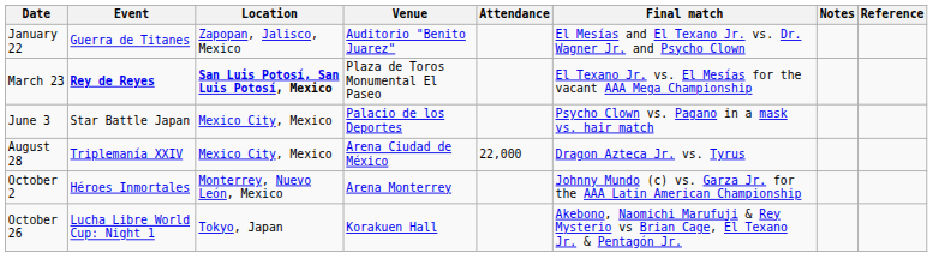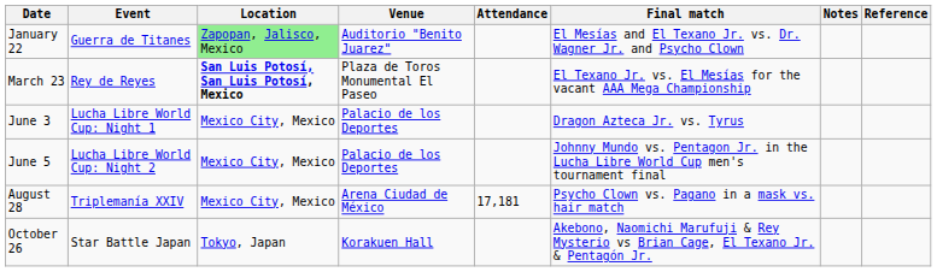 <table class="wikitable" style="font-size:85%;">
 <tr>
 <th>Date</th>
 <th>Event</th>
 <th>Location</th>
 <th>Venue</th>
 <th>Attendance</th>
 <th>Final match</th>
 <th>Notes</th>
 <th>Reference</th>
 </tr>
 <tr>
 <td>January 22</td>
 <td><a href='#'>Guerra de Titanes</a></td>
-<td><a href='#'>Zapopan</a>, <a href='#'>Jalisco</a>, Mexico</td>
+<td style="background: lightgreen;"><a href='#'>Zapopan</a>, <a href='#'>Jalisco</a>, Mexico</td>
 <td><a href='#'>Auditorio "Benito Juarez"</a></td>
 <td></td>
 <td><a href='#'>El Mesías</a> and <a href='#'>El Texano Jr.</a> vs. <a href='#'>Dr. Wagner Jr.</a> and <a href='#'>Psycho Clown</a></td>
 <td></td>
 <td></td>
 </tr>
 <tr>
 <td>March 23</td>
-<td><strong><a href='#'>Rey de Reyes</a></strong></td>
+<td><a href='#'>Rey de Reyes</a></td>
 <td><strong><a href='#'>San Luis Potosí, San Luis Potosí</a>, Mexico</strong></td>
 <td>Plaza de Toros Monumental El Paseo</td>
 <td></td>
 <td><a href='#'>El Texano Jr.</a> vs. <a href='#'>El Mesías</a> for the vacant <a href='#'>AAA Mega Championship</a></td>
 <td></td>
 <td></td>
 </tr>
 <tr>
 <td>June 3</td>
-<td>Star Battle Japan</td>
+<td><a href='#'>Lucha Libre World Cup: Night 1</a></td>
 <td><a href='#'>Mexico City</a>, Mexico</td>
 <td><a href='#'>Palacio de los Deportes</a></td>
 <td></td>
-<td><a href='#'>Psycho Clown</a> vs. <a href='#'>Pagano</a> in a <a href='#'>mask vs. hair match</a></td>
+<td><a href='#'>Dragon Azteca Jr.</a> vs. <a href='#'>Tyrus</a></td>
+<td></td>
+<td></td>
+</tr>
+<tr>
+<td>June 5</td>
+<td><a href='#'>Lucha Libre World Cup: Night 2</a></td>
+<td><a href='#'>Mexico City</a>, Mexico</td>
+<td><a href='#'>Palacio de los Deportes</a></td>
+<td></td>
+<td><a href='#'>Johnny Mundo</a> vs. <a href='#'>Pentagon Jr.</a> in the <a href='#'>Lucha Libre World Cup</a> men's tournament final</td>
 <td></td>
 <td></td>
 </tr>
 <tr>
 <td>August 28</td>
 <td><a href='#'>Triplemanía XXIV</a></td>
 <td><a href='#'>Mexico City</a>, Mexico</td>
 <td><a href='#'>Arena Ciudad de México</a></td>
-<td>22,000</td>
-<td><a href='#'>Dragon Azteca Jr.</a> vs. <a href='#'>Tyrus</a></td>
-<td></td>
-<td></td>
-</tr>
-<tr>
-<td>October 2</td>
-<td><a href='#'>Héroes Inmortales</a></td>
-<td><a href='#'>Monterrey</a>, <a href='#'>Nuevo León</a>, Mexico</td>
-<td><a href='#'>Arena Monterrey</a></td>
-<td></td>
-<td><a href='#'>Johnny Mundo</a> (c) vs. <a href='#'>Garza Jr.</a> for the <a href='#'>AAA Latin American Championship</a></td>
+<td>17,181</td>
+<td><a href='#'>Psycho Clown</a> vs. <a href='#'>Pagano</a> in a <a href='#'>mask vs. hair match</a></td>
 <td></td>
 <td></td>
 </tr>
 <tr>
 <td>October 26</td>
-<td><a href='#'>Lucha Libre World Cup: Night 1</a></td>
+<td>Star Battle Japan</td>
 <td><a href='#'>Tokyo</a>, Japan</td>
 <td><a href='#'>Korakuen Hall</a></td>
 <td></td>
 <td><a href='#'>Akebono</a>, <a href='#'>Naomichi Marufuji</a> & <a href='#'>Rey Mysterio</a> vs <a href='#'>Brian Cage</a>, <a href='#'>El Texano Jr.</a> & <a href='#'>Pentagón Jr.</a></td>
 <td></td>
 <td></td>
 </tr>
 </table>
